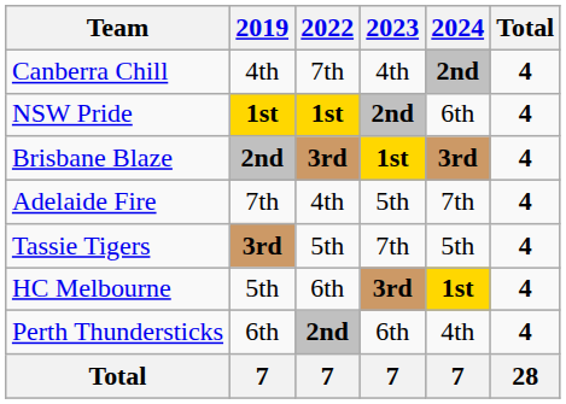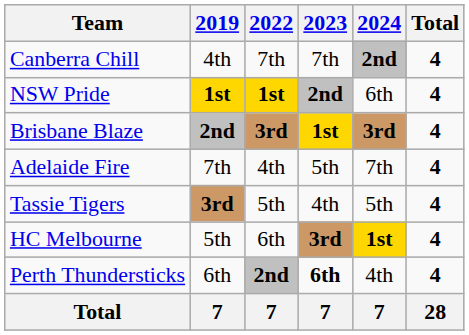 <table class=wikitable style="text-align:center; font-size:90%">
 <tr>
 <th>Team</th>
 <th><a href='#'>2019</a></th>
 <th><a href='#'>2022</a></th>
 <th><a href='#'>2023</a></th>
 <th><a href='#'>2024</a></th>
 <th>Total</th>
 </tr>
 <tr>
 <td align=left> <a href='#'>Canberra Chill</a></td>
 <td>4th</td>
 <td>7th</td>
-<td>4th</td>
+<td>7th</td>
 <td bgcolor=silver><strong>2nd</strong></td>
 <td><strong>4</strong></td>
 </tr>
 <tr>
 <td align=left> <a href='#'>NSW Pride</a></td>
 <td bgcolor=gold><strong>1st</strong></td>
 <td bgcolor=gold><strong>1st</strong></td>
 <td bgcolor=silver><strong>2nd</strong></td>
 <td>6th</td>
 <td><strong>4</strong></td>
 </tr>
 <tr>
 <td align=left> <a href='#'>Brisbane Blaze</a></td>
 <td bgcolor=silver><strong>2nd</strong></td>
 <td bgcolor=#cc9966><strong>3rd</strong></td>
 <td bgcolor=gold><strong>1st</strong></td>
 <td bgcolor=#cc9966><strong>3rd</strong></td>
 <td><strong>4</strong></td>
 </tr>
 <tr>
 <td align=left> <a href='#'>Adelaide Fire</a></td>
 <td>7th</td>
 <td>4th</td>
 <td>5th</td>
 <td>7th</td>
 <td><strong>4</strong></td>
 </tr>
 <tr>
 <td align=left> <a href='#'>Tassie Tigers</a></td>
 <td bgcolor=#cc9966><strong>3rd</strong></td>
 <td>5th</td>
-<td>7th</td>
+<td>4th</td>
 <td>5th</td>
 <td><strong>4</strong></td>
 </tr>
 <tr>
 <td align=left> <a href='#'>HC Melbourne</a></td>
 <td>5th</td>
 <td>6th</td>
 <td bgcolor=#cc9966><strong>3rd</strong></td>
 <td bgcolor=gold><strong>1st</strong></td>
 <td><strong>4</strong></td>
 </tr>
 <tr>
 <td align=left> <a href='#'>Perth Thundersticks</a></td>
 <td>6th</td>
 <td bgcolor=silver><strong>2nd</strong></td>
-<td>6th</td>
+<td><strong>6th</strong></td>
 <td>4th</td>
 <td><strong>4</strong></td>
 </tr>
 <tr>
 <th>Total</th>
 <th><strong>7</strong></th>
 <th><strong>7</strong></th>
 <th><strong>7</strong></th>
 <th><strong>7</strong></th>
 <th><strong>28</strong></th>
 </tr>
 </table>
